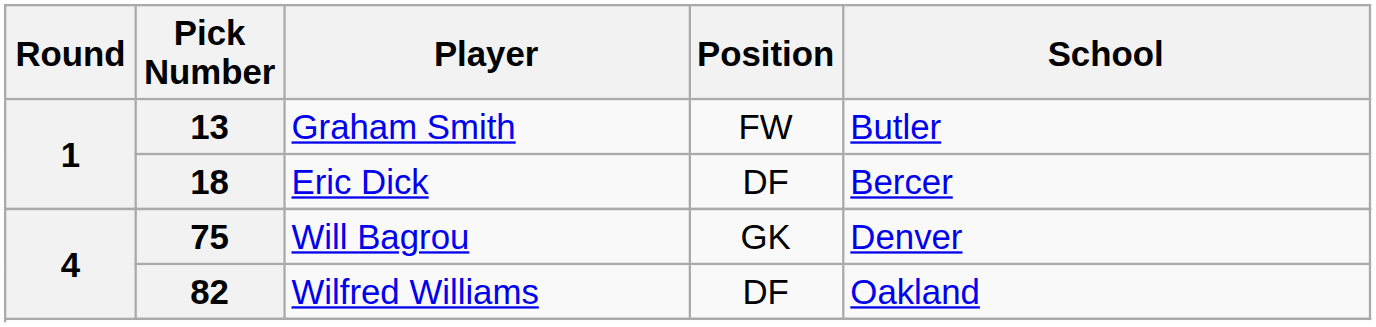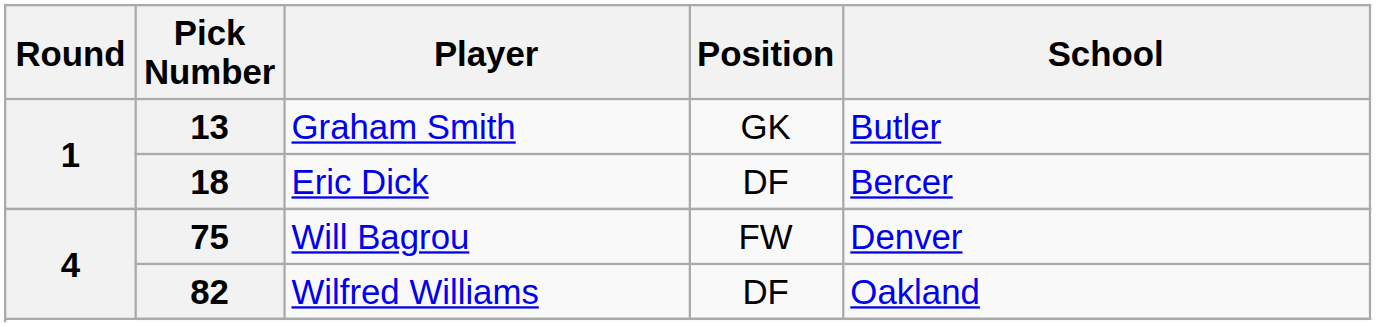 <table class="wikitable" style="text-align:left; font-size:95%;">
 <tr>
 <th style="background:; width:50px;">Round</th>
 <th style="background:; width:50px;">Pick Number</th>
 <th style="background:; width:170px;">Player</th>
 <th style="background:; width:50px;">Position</th>
 <th style="background:; width:223px;">School</th>
 </tr>
 <tr>
 <th rowspan="2">1</th>
 <th>13</th>
 <td> <a href='#'>Graham Smith</a></td>
-<td align=center>FW</td>
+<td align=center>GK</td>
 <td><a href='#'>Butler</a></td>
 </tr>
 <tr>
 <th>18</th>
 <td> <a href='#'>Eric Dick</a></td>
 <td align=center>DF</td>
 <td><a href='#'>Bercer</a></td>
 </tr>
 <tr>
 </tr>
 <tr>
 <th rowspan="4">4</th>
 <th>75</th>
 <td> <a href='#'>Will Bagrou</a></td>
-<td align=center>GK</td>
+<td align=center>FW</td>
 <td><a href='#'>Denver</a></td>
 </tr>
 <tr>
 <th>82</th>
 <td> <a href='#'>Wilfred Williams</a></td>
 <td align=center>DF</td>
 <td><a href='#'>Oakland</a></td>
 </tr>
 <tr>
 </tr>
 </table>
